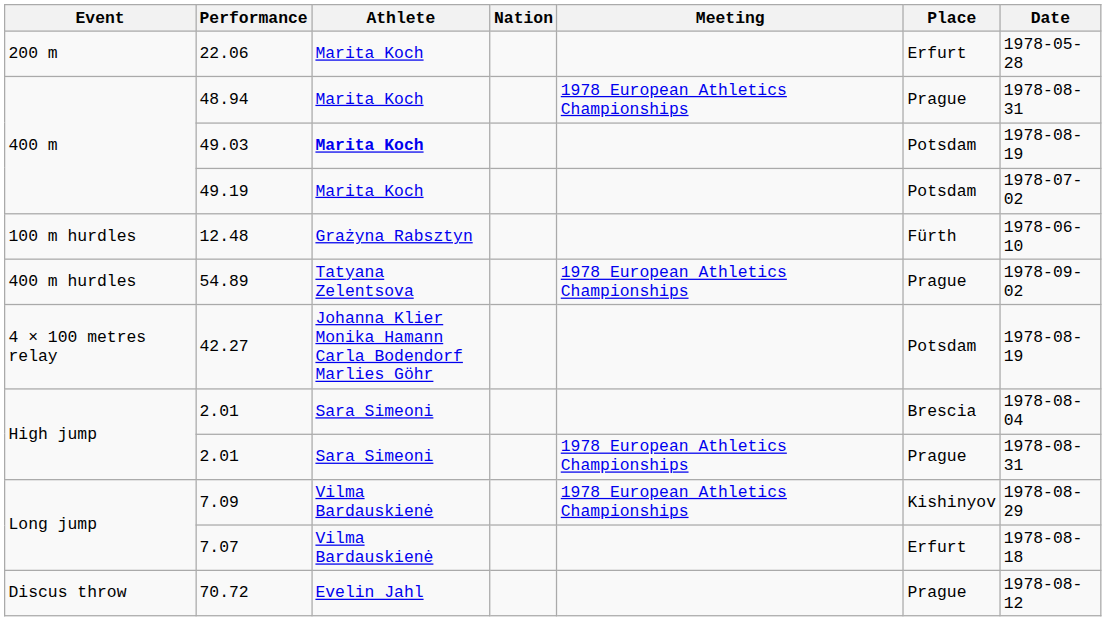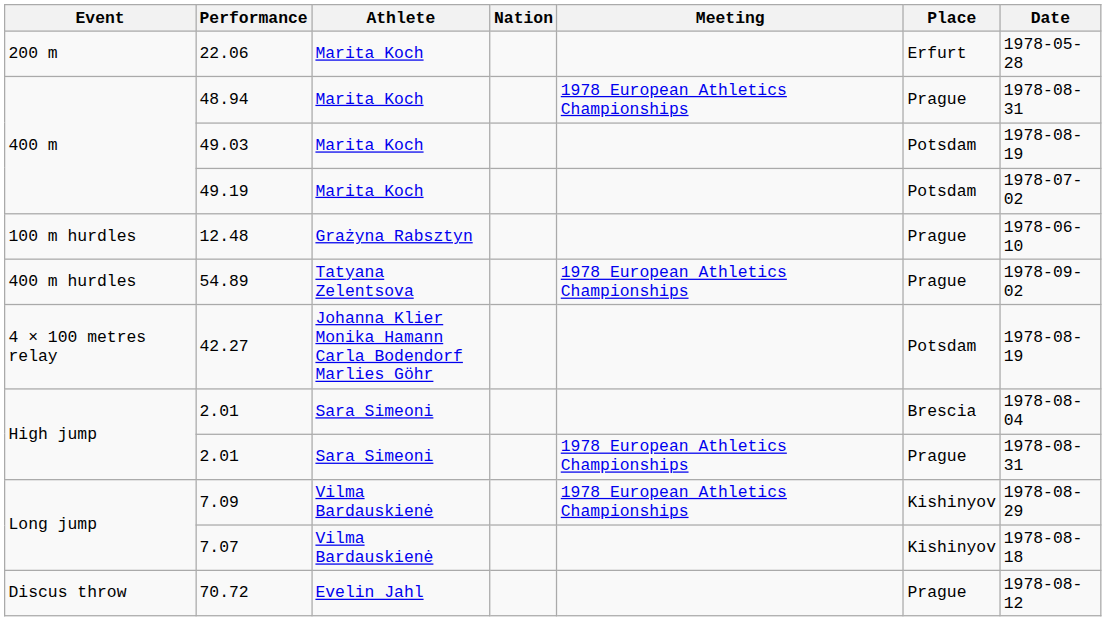 <table class="wikitable">
 <tr>
 <th>Event</th>
 <th>Performance</th>
 <th>Athlete</th>
 <th>Nation</th>
 <th>Meeting</th>
 <th>Place</th>
 <th>Date</th>
 </tr>
 <tr>
 <td>200 m</td>
 <td>22.06</td>
 <td><a href='#'>Marita Koch</a></td>
 <td></td>
 <td></td>
 <td>Erfurt</td>
 <td>1978-05-28</td>
 </tr>
 <tr>
 <td rowspan=3>400 m</td>
 <td>48.94</td>
 <td><a href='#'>Marita Koch</a></td>
 <td></td>
 <td><a href='#'>1978 European Athletics Championships</a></td>
 <td>Prague</td>
 <td>1978-08-31</td>
 </tr>
 <tr>
 <td>49.03</td>
-<td><strong><a href='#'>Marita Koch</a></strong></td>
+<td><a href='#'>Marita Koch</a></td>
 <td></td>
 <td></td>
 <td>Potsdam</td>
 <td>1978-08-19</td>
 </tr>
 <tr>
 <td>49.19</td>
 <td><a href='#'>Marita Koch</a></td>
 <td></td>
 <td></td>
 <td>Potsdam</td>
 <td>1978-07-02</td>
 </tr>
 <tr>
 <td>100 m hurdles</td>
 <td>12.48</td>
 <td><a href='#'>Grażyna Rabsztyn</a></td>
 <td></td>
 <td></td>
-<td>Fürth</td>
+<td>Prague</td>
 <td>1978-06-10</td>
 </tr>
 <tr>
 <td>400 m hurdles</td>
 <td>54.89</td>
 <td><a href='#'>Tatyana Zelentsova</a></td>
 <td></td>
 <td><a href='#'>1978 European Athletics Championships</a></td>
 <td>Prague</td>
 <td>1978-09-02</td>
 </tr>
 <tr>
 <td>4 × 100 metres relay</td>
 <td>42.27</td>
 <td><a href='#'>Johanna Klier</a><br><a href='#'>Monika Hamann</a><br><a href='#'>Carla Bodendorf</a><br><a href='#'>Marlies Göhr</a></td>
 <td></td>
 <td></td>
 <td>Potsdam</td>
 <td>1978-08-19</td>
 </tr>
 <tr>
 <td rowspan=2>High jump</td>
 <td>2.01</td>
 <td><a href='#'>Sara Simeoni</a></td>
 <td></td>
 <td></td>
 <td>Brescia</td>
 <td>1978-08-04</td>
 </tr>
 <tr>
 <td>2.01</td>
 <td><a href='#'>Sara Simeoni</a></td>
 <td></td>
 <td><a href='#'>1978 European Athletics Championships</a></td>
 <td>Prague</td>
 <td>1978-08-31</td>
 </tr>
 <tr>
 <td rowspan=2>Long jump</td>
 <td>7.09</td>
 <td><a href='#'>Vilma Bardauskienė</a></td>
 <td></td>
 <td><a href='#'>1978 European Athletics Championships</a></td>
 <td>Kishinyov</td>
 <td>1978-08-29</td>
 </tr>
 <tr>
 <td>7.07</td>
 <td><a href='#'>Vilma Bardauskienė</a></td>
 <td></td>
 <td></td>
-<td>Erfurt</td>
+<td>Kishinyov</td>
 <td>1978-08-18</td>
 </tr>
 <tr>
 <td>Discus throw</td>
 <td>70.72</td>
 <td><a href='#'>Evelin Jahl</a></td>
 <td></td>
 <td></td>
 <td>Prague</td>
 <td>1978-08-12</td>
 </tr>
 </table>
